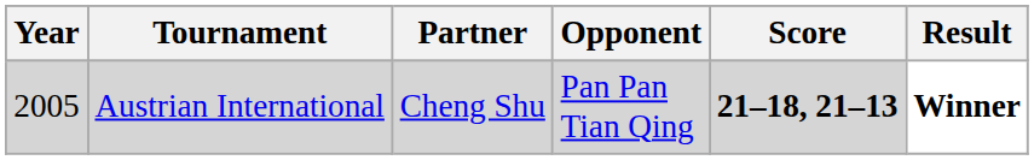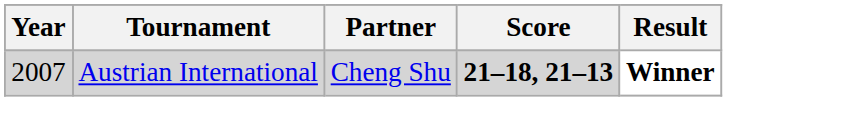 <table class="sortable wikitable" style="font-size: 90%;">
 <tr>
 <th>Year</th>
 <th>Tournament</th>
 <th>Partner</th>
-<th>Opponent</th>
 <th>Score</th>
 <th>Result</th>
 </tr>
 <tr style="background:#D5D5D5">
-<td align="center">2005</td>
+<td align="center">2007</td>
 <td align="left"><a href='#'>Austrian International</a></td>
 <td align="left"> <a href='#'>Cheng Shu</a></td>
-<td align="left"> <a href='#'>Pan Pan</a> <br>  <a href='#'>Tian Qing</a></td>
 <td align="left"><strong>21–18, 21–13</strong></td>
 <td style="text-align:left; background:white"> <strong>Winner</strong></td>
 </tr>
 </table>
